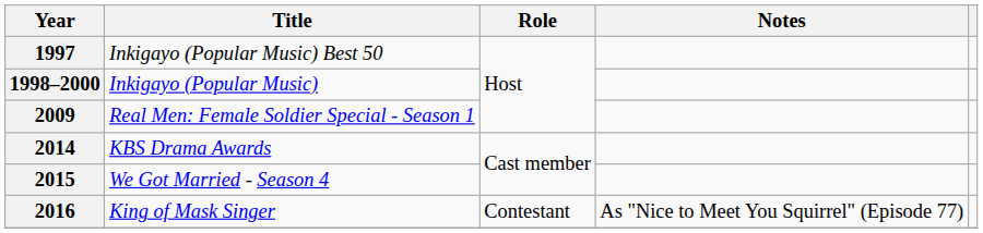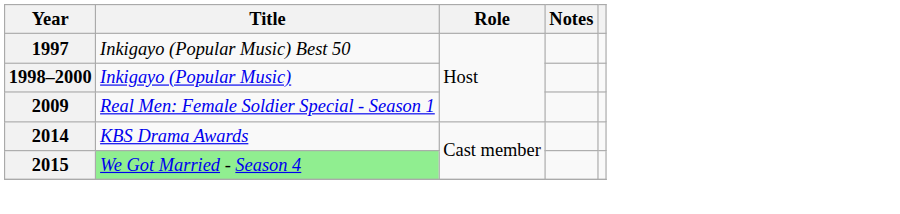 <table class="wikitable plainrowheaders sortable">
 <tr>
 <th scope="col">Year</th>
 <th scope="col">Title</th>
 <th scope="col">Role</th>
 <th scope="col">Notes</th>
 <th scope="col" class="unsortable"></th>
 </tr>
 <tr>
 <th scope="row">1997</th>
 <td><em>Inkigayo (Popular Music) Best 50</em></td>
 <td rowspan="3">Host</td>
 <td></td>
 <td style="text-align:center"></td>
 </tr>
 <tr>
 <th scope="row">1998–2000</th>
 <td><em><a href='#'>Inkigayo (Popular Music)</a></em></td>
 <td></td>
 <td style="text-align:center"></td>
 </tr>
 <tr>
 <th scope="row">2009</th>
 <td><em><a href='#'>Real Men: Female Soldier Special - Season 1</a></em></td>
 <td></td>
 <td style="text-align:center"></td>
 </tr>
 <tr>
 <th scope="row">2014</th>
 <td><em><a href='#'>KBS Drama Awards</a></em></td>
 <td rowspan="2">Cast member</td>
 <td></td>
 <td style="text-align:center"></td>
 </tr>
 <tr>
 <th scope="row">2015</th>
-<td><em><a href='#'>We Got Married</a> - <a href='#'>Season 4</a></em></td>
+<td style="background: lightgreen;"><em><a href='#'>We Got Married</a> - <a href='#'>Season 4</a></em></td>
 <td></td>
-<td style="text-align:center"></td>
-</tr>
-<tr>
-<th scope="row">2016</th>
-<td><em><a href='#'>King of Mask Singer</a></em></td>
-<td>Contestant</td>
-<td>As "Nice to Meet You Squirrel" (Episode 77)</td>
 <td style="text-align:center"></td>
 </tr>
 <tr>
 </tr>
 </table>
